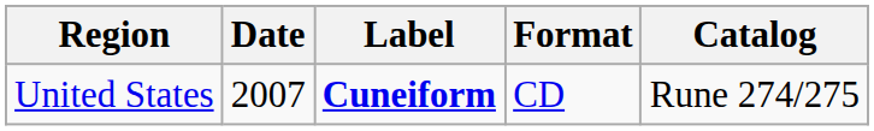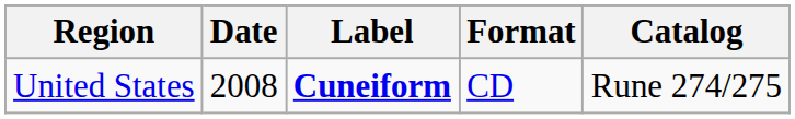 <table class="wikitable">
 <tr>
 <th>Region</th>
 <th>Date</th>
 <th>Label</th>
 <th>Format</th>
 <th>Catalog</th>
 </tr>
 <tr>
 <td><a href='#'>United States</a></td>
-<td>2007</td>
+<td>2008</td>
 <td><strong><a href='#'>Cuneiform</a></strong></td>
 <td><a href='#'>CD</a></td>
 <td>Rune 274/275</td>
 </tr>
 </table>
